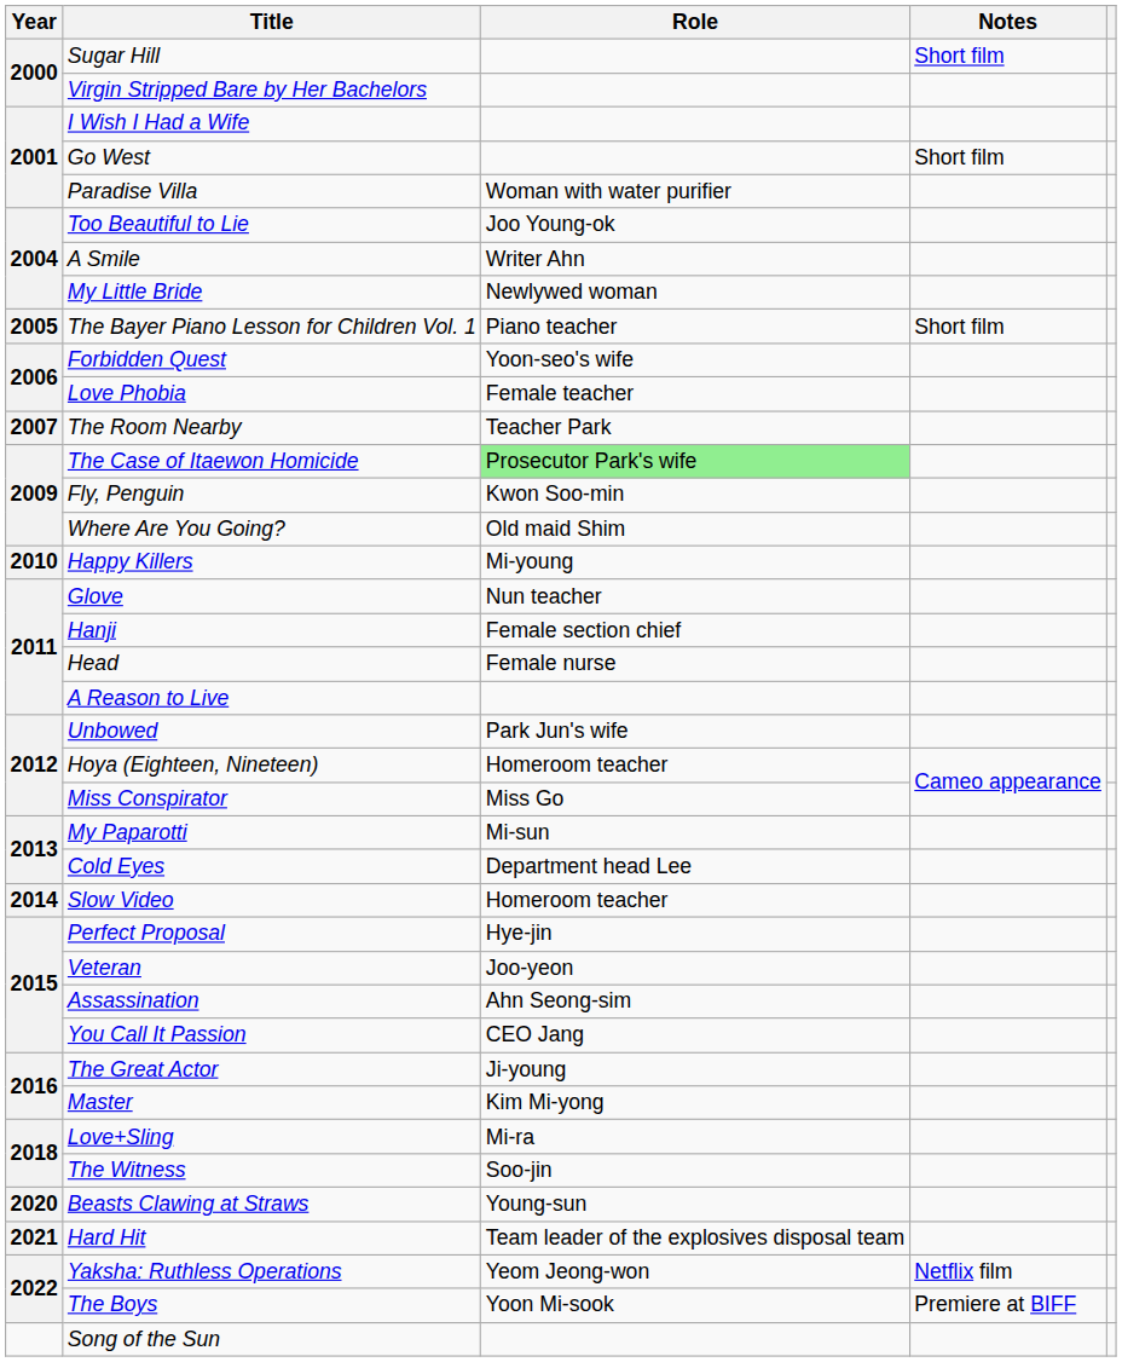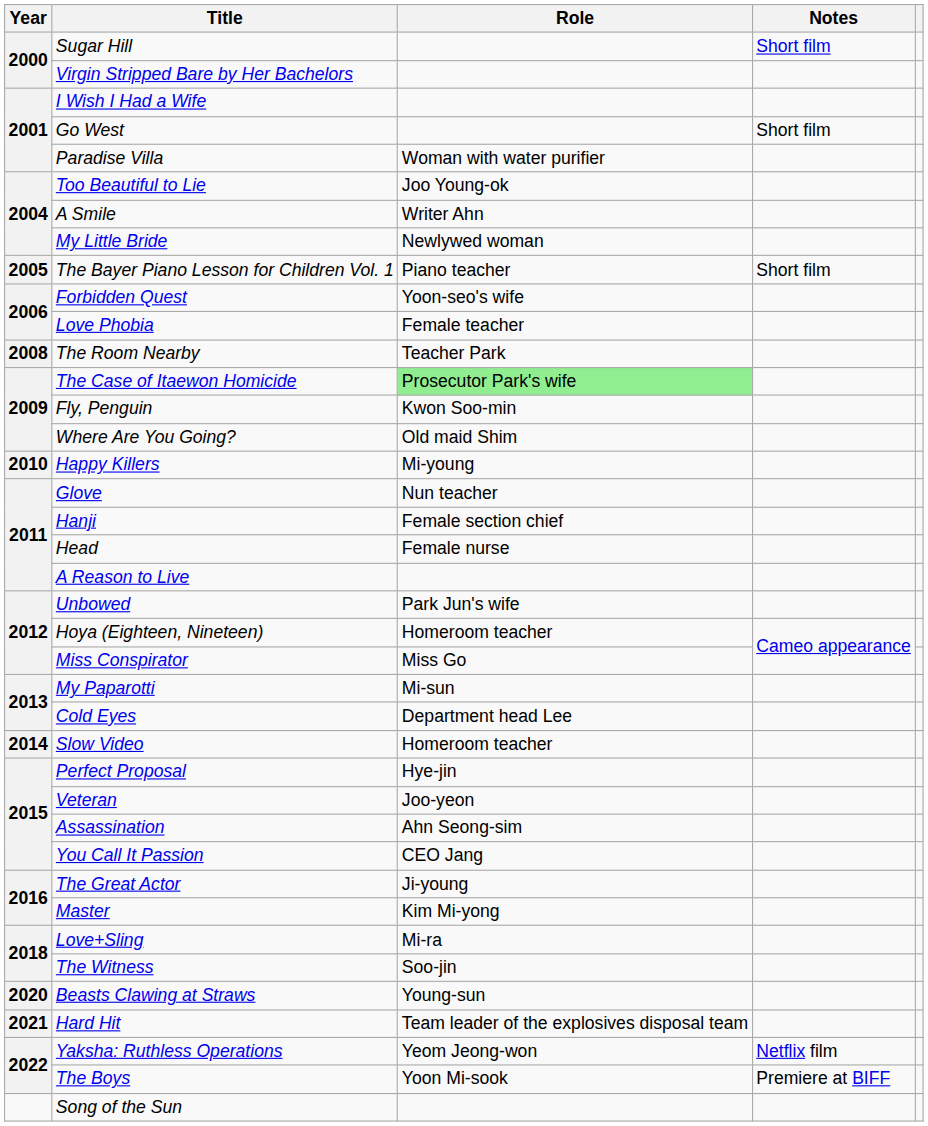 <table class="wikitable plainrowheaders sortable">
 <tr>
 <th scope="col">Year</th>
 <th scope="col">Title</th>
 <th scope="col">Role</th>
 <th scope="col">Notes</th>
 <th scope="col" class="unsortable"></th>
 </tr>
 <tr>
 <th scope="row" rowspan="2">2000</th>
 <td><em>Sugar Hill</em></td>
 <td></td>
 <td><a href='#'>Short film</a></td>
 <td></td>
 </tr>
 <tr>
 <td><em><a href='#'>Virgin Stripped Bare by Her Bachelors</a></em></td>
 <td></td>
 <td></td>
 </tr>
 <tr>
 <th scope="row" rowspan="3">2001</th>
 <td><em><a href='#'>I Wish I Had a Wife</a></em></td>
 <td></td>
 <td></td>
 <td></td>
 </tr>
 <tr>
 <td><em>Go West</em></td>
 <td></td>
 <td>Short film</td>
 </tr>
 <tr>
 <td><em>Paradise Villa</em></td>
 <td>Woman with water purifier</td>
 <td></td>
 <td></td>
 </tr>
 <tr>
 <th scope="row" rowspan="3">2004</th>
 <td><em><a href='#'>Too Beautiful to Lie</a></em></td>
 <td>Joo Young-ok</td>
 <td></td>
 <td></td>
 </tr>
 <tr>
 <td><em>A Smile</em></td>
 <td>Writer Ahn</td>
 <td></td>
 <td></td>
 </tr>
 <tr>
 <td><em><a href='#'>My Little Bride</a></em></td>
 <td>Newlywed woman</td>
 <td></td>
 <td></td>
 </tr>
 <tr>
 <th scope="row">2005</th>
 <td><em>The Bayer Piano Lesson for Children Vol. 1</em></td>
 <td>Piano teacher</td>
 <td>Short film</td>
 <td></td>
 </tr>
 <tr>
 <th scope="row" rowspan="2">2006</th>
 <td><em><a href='#'>Forbidden Quest</a></em></td>
 <td>Yoon-seo's wife</td>
 <td></td>
 <td></td>
 </tr>
 <tr>
 <td><em><a href='#'>Love Phobia</a></em></td>
 <td>Female teacher</td>
 <td></td>
 </tr>
 <tr>
-<th scope="row">2007</th>
+<th scope="row">2008</th>
 <td><em>The Room Nearby</em></td>
 <td>Teacher Park</td>
 <td></td>
 <td></td>
 </tr>
 <tr>
 <th scope="row" rowspan="3">2009</th>
 <td><em><a href='#'>The Case of Itaewon Homicide</a></em></td>
 <td style="background: lightgreen;">Prosecutor Park's wife</td>
 <td></td>
 <td></td>
 </tr>
 <tr>
 <td><em>Fly, Penguin</em></td>
 <td>Kwon Soo-min</td>
 <td></td>
 <td></td>
 </tr>
 <tr>
 <td><em>Where Are You Going?</em></td>
 <td>Old maid Shim</td>
 <td></td>
 </tr>
 <tr>
 <th scope="row">2010</th>
 <td><em><a href='#'>Happy Killers</a></em></td>
 <td>Mi-young</td>
 <td></td>
 <td></td>
 </tr>
 <tr>
 <th scope="row" rowspan="4">2011</th>
 <td><em><a href='#'>Glove</a></em></td>
 <td>Nun teacher</td>
 <td></td>
 <td></td>
 </tr>
 <tr>
 <td><em><a href='#'>Hanji</a></em></td>
 <td>Female section chief</td>
 <td></td>
 <td></td>
 </tr>
 <tr>
 <td><em>Head</em></td>
 <td>Female nurse</td>
 <td></td>
 <td></td>
 </tr>
 <tr>
 <td><em><a href='#'>A Reason to Live</a></em></td>
 <td></td>
 <td></td>
 </tr>
 <tr>
 <th scope="row" rowspan="3">2012</th>
 <td><em><a href='#'>Unbowed</a></em></td>
 <td>Park Jun's wife</td>
 <td></td>
 <td></td>
 </tr>
 <tr>
 <td><em>Hoya (Eighteen, Nineteen)</em></td>
 <td>Homeroom teacher</td>
 <td rowspan="2"><a href='#'>Cameo appearance</a></td>
 </tr>
 <tr>
 <td><em><a href='#'>Miss Conspirator</a></em></td>
 <td>Miss Go</td>
 <td></td>
 </tr>
 <tr>
 <th scope="row" rowspan="2">2013</th>
 <td><em><a href='#'>My Paparotti</a></em></td>
 <td>Mi-sun</td>
 <td></td>
 <td></td>
 </tr>
 <tr>
 <td><em><a href='#'>Cold Eyes</a></em></td>
 <td>Department head Lee</td>
 <td></td>
 <td></td>
 </tr>
 <tr>
 <th scope="row">2014</th>
 <td><em><a href='#'>Slow Video</a></em></td>
 <td>Homeroom teacher</td>
 <td></td>
 <td></td>
 </tr>
 <tr>
 <th scope="row" rowspan="4">2015</th>
 <td><em><a href='#'>Perfect Proposal</a></em></td>
 <td>Hye-jin</td>
 <td></td>
 <td></td>
 </tr>
 <tr>
 <td><em><a href='#'>Veteran</a></em></td>
 <td>Joo-yeon</td>
 <td></td>
 <td></td>
 </tr>
 <tr>
 <td><em><a href='#'>Assassination</a></em></td>
 <td>Ahn Seong-sim</td>
 <td></td>
 <td></td>
 </tr>
 <tr>
 <td><em><a href='#'>You Call It Passion</a></em></td>
 <td>CEO Jang</td>
 <td></td>
 <td></td>
 </tr>
 <tr>
 <th scope="row" rowspan="2">2016</th>
 <td><em><a href='#'>The Great Actor</a></em></td>
 <td>Ji-young</td>
 <td></td>
 <td></td>
 </tr>
 <tr>
 <td><em><a href='#'>Master</a></em></td>
 <td>Kim Mi-yong</td>
 <td></td>
 <td></td>
 </tr>
 <tr>
 <th scope="row" rowspan="2">2018</th>
 <td><em><a href='#'>Love+Sling</a></em></td>
 <td>Mi-ra</td>
 <td></td>
 <td></td>
 </tr>
 <tr>
 <td><em><a href='#'>The Witness</a></em></td>
 <td>Soo-jin</td>
 <td></td>
 </tr>
 <tr>
 <th scope="row">2020</th>
 <td><em><a href='#'>Beasts Clawing at Straws</a></em></td>
 <td>Young-sun</td>
 <td></td>
 <td></td>
 </tr>
 <tr>
 <th scope="row">2021</th>
 <td><em><a href='#'>Hard Hit</a></em></td>
 <td>Team leader of the explosives disposal team</td>
 <td></td>
 <td style="text-align:center"></td>
 </tr>
 <tr>
 <th scope="row" rowspan="2">2022</th>
 <td><em><a href='#'>Yaksha: Ruthless Operations</a></em></td>
 <td>Yeom Jeong-won</td>
 <td><a href='#'>Netflix</a> film</td>
 <td style="text-align:center"></td>
 </tr>
 <tr>
 <td><em><a href='#'>The Boys</a></em></td>
 <td>Yoon Mi-sook</td>
 <td>Premiere at <a href='#'>BIFF</a></td>
 <td style="text-align:center"></td>
 </tr>
 <tr>
 <td></td>
 <td><em>Song of the Sun</em></td>
 <td></td>
 <td></td>
 <td style="text-align:center"></td>
 </tr>
 </table>
